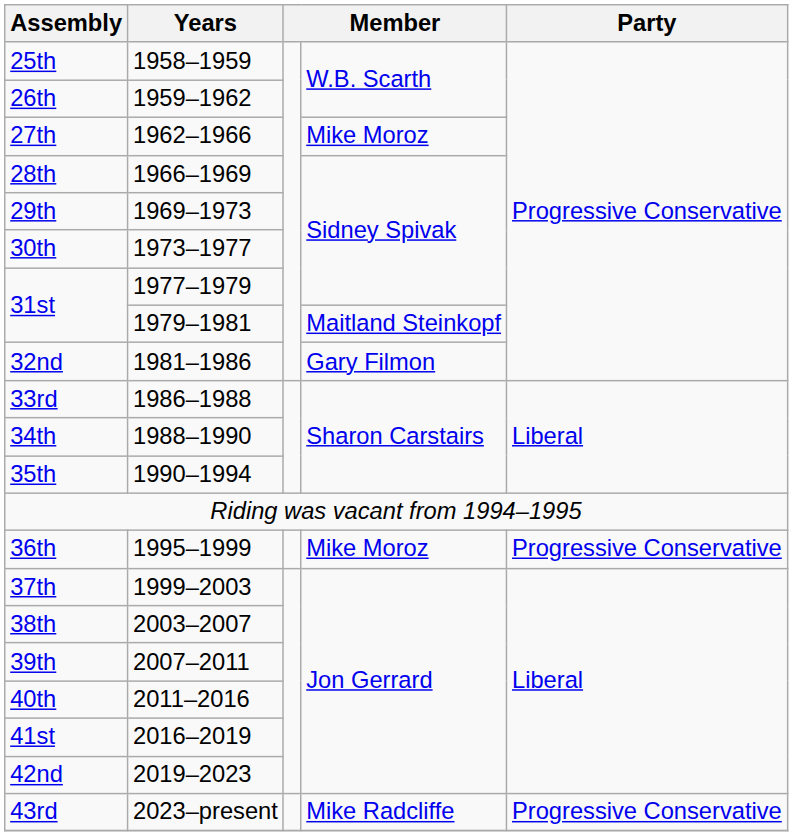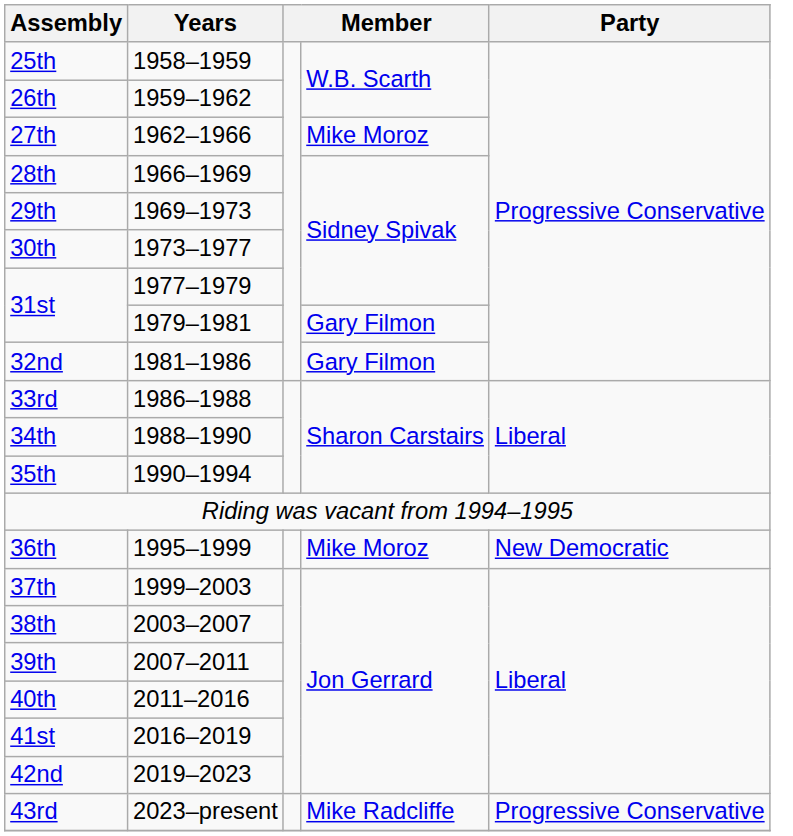 <table class="wikitable">
 <tr>
 <th>Assembly</th>
 <th>Years</th>
 <th colspan="2">Member</th>
 <th>Party</th>
 </tr>
 <tr>
 <td><a href='#'>25th</a></td>
 <td>1958–1959</td>
 <td rowspan=9 ></td>
 <td rowspan=2><a href='#'>W.B. Scarth</a></td>
 <td rowspan=9><a href='#'>Progressive Conservative</a></td>
 </tr>
 <tr>
 <td><a href='#'>26th</a></td>
 <td>1959–1962</td>
 </tr>
 <tr>
 <td><a href='#'>27th</a></td>
 <td>1962–1966</td>
 <td><a href='#'>Mike Moroz</a></td>
 </tr>
 <tr>
 <td><a href='#'>28th</a></td>
 <td>1966–1969</td>
 <td rowspan=4><a href='#'>Sidney Spivak</a></td>
 </tr>
 <tr>
 <td><a href='#'>29th</a></td>
 <td>1969–1973</td>
 </tr>
 <tr>
 <td><a href='#'>30th</a></td>
 <td>1973–1977</td>
 </tr>
 <tr>
 <td rowspan=2><a href='#'>31st</a></td>
 <td>1977–1979</td>
 </tr>
 <tr>
 <td>1979–1981</td>
-<td><a href='#'>Maitland Steinkopf</a></td>
+<td><a href='#'>Gary Filmon</a></td>
 </tr>
 <tr>
 <td><a href='#'>32nd</a></td>
 <td>1981–1986</td>
 <td><a href='#'>Gary Filmon</a></td>
 </tr>
 <tr>
 <td><a href='#'>33rd</a></td>
 <td>1986–1988</td>
 <td rowspan=3 ></td>
 <td rowspan=3><a href='#'>Sharon Carstairs</a></td>
 <td rowspan=3><a href='#'>Liberal</a></td>
 </tr>
 <tr>
 <td><a href='#'>34th</a></td>
 <td>1988–1990</td>
 </tr>
 <tr>
 <td><a href='#'>35th</a></td>
 <td>1990–1994</td>
 </tr>
 <tr>
 <td align="center" colspan=5><em>Riding was vacant from 1994–1995</em></td>
 </tr>
 <tr>
 <td><a href='#'>36th</a></td>
 <td>1995–1999</td>
 <td></td>
 <td><a href='#'>Mike Moroz</a></td>
-<td><a href='#'>Progressive Conservative</a></td>
+<td><a href='#'>New Democratic</a></td>
 </tr>
 <tr>
 <td><a href='#'>37th</a></td>
 <td>1999–2003</td>
 <td rowspan=6 ></td>
 <td rowspan=6><a href='#'>Jon Gerrard</a></td>
 <td rowspan=6><a href='#'>Liberal</a></td>
 </tr>
 <tr>
 <td><a href='#'>38th</a></td>
 <td>2003–2007</td>
 </tr>
 <tr>
 <td><a href='#'>39th</a></td>
 <td>2007–2011</td>
 </tr>
 <tr>
 <td><a href='#'>40th</a></td>
 <td>2011–2016</td>
 </tr>
 <tr>
 <td><a href='#'>41st</a></td>
 <td>2016–2019</td>
 </tr>
 <tr>
 <td><a href='#'>42nd</a></td>
 <td>2019–2023</td>
 </tr>
 <tr>
 <td><a href='#'>43rd</a></td>
 <td>2023–present</td>
 <td> </td>
 <td><a href='#'>Mike Radcliffe</a></td>
 <td><a href='#'>Progressive Conservative</a></td>
 </tr>
 <tr>
 </tr>
 </table>
